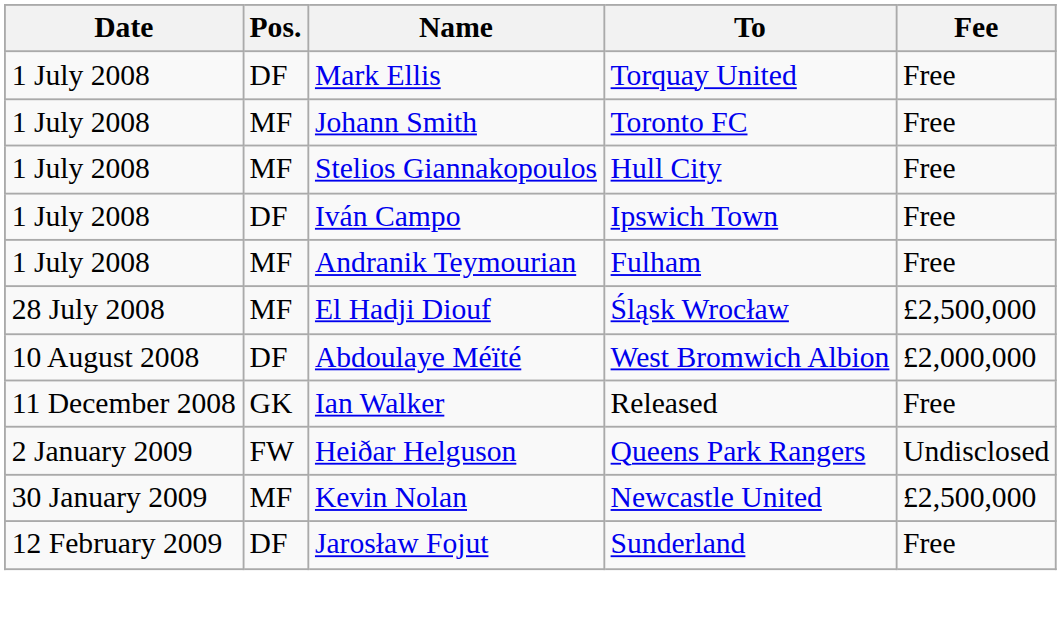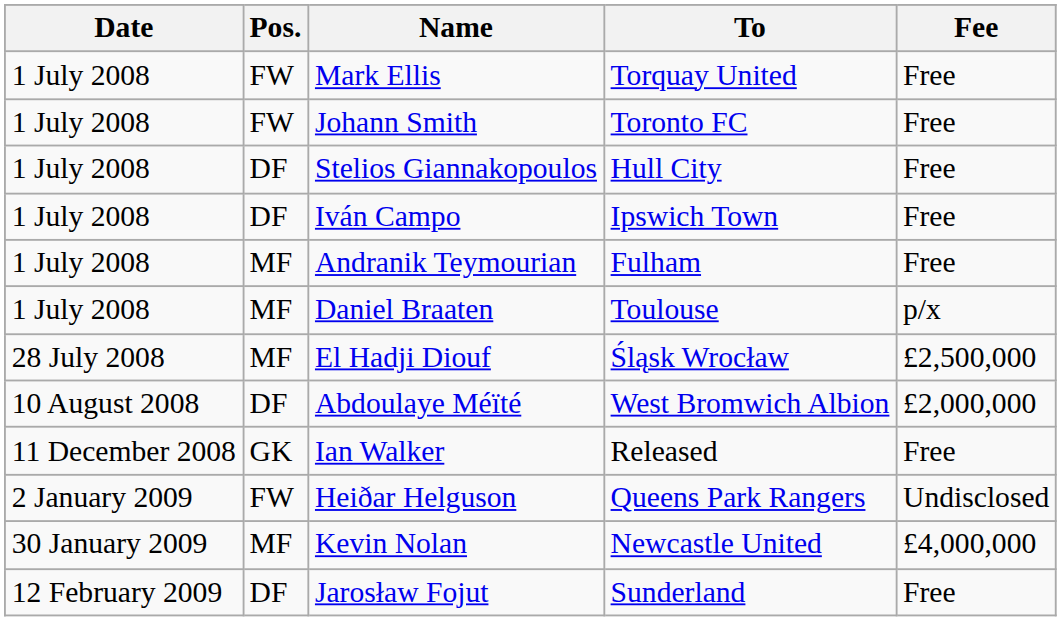 <table class="wikitable">
 <tr>
 <th>Date</th>
 <th>Pos.</th>
 <th>Name</th>
 <th>To</th>
 <th>Fee</th>
 </tr>
 <tr>
 <td>1 July 2008</td>
-<td>DF</td>
+<td>FW</td>
 <td> <a href='#'>Mark Ellis</a></td>
 <td> <a href='#'>Torquay United</a></td>
 <td>Free</td>
 </tr>
 <tr>
 <td>1 July 2008</td>
-<td>MF</td>
+<td>FW</td>
 <td> <a href='#'>Johann Smith</a></td>
 <td> <a href='#'>Toronto FC</a></td>
 <td>Free</td>
 </tr>
 <tr>
 <td>1 July 2008</td>
-<td>MF</td>
+<td>DF</td>
 <td> <a href='#'>Stelios Giannakopoulos</a></td>
 <td> <a href='#'>Hull City</a></td>
 <td>Free</td>
 </tr>
 <tr>
 <td>1 July 2008</td>
 <td>DF</td>
 <td> <a href='#'>Iván Campo</a></td>
 <td> <a href='#'>Ipswich Town</a></td>
 <td>Free</td>
 </tr>
 <tr>
 <td>1 July 2008</td>
 <td>MF</td>
 <td> <a href='#'>Andranik Teymourian</a></td>
 <td> <a href='#'>Fulham</a></td>
 <td>Free</td>
+</tr>
+<tr>
+<td>1 July 2008</td>
+<td>MF</td>
+<td> <a href='#'>Daniel Braaten</a></td>
+<td> <a href='#'>Toulouse</a></td>
+<td>p/x</td>
 </tr>
 <tr>
 <td>28 July 2008</td>
 <td>MF</td>
 <td> <a href='#'>El Hadji Diouf</a></td>
 <td> <a href='#'>Śląsk Wrocław</a></td>
 <td>£2,500,000</td>
 </tr>
 <tr>
 <td>10 August 2008</td>
 <td>DF</td>
 <td> <a href='#'>Abdoulaye Méïté</a></td>
 <td> <a href='#'>West Bromwich Albion</a></td>
 <td>£2,000,000</td>
 </tr>
 <tr>
 <td>11 December 2008</td>
 <td>GK</td>
 <td> <a href='#'>Ian Walker</a></td>
 <td>Released</td>
 <td>Free</td>
 </tr>
 <tr>
 <td>2 January 2009</td>
 <td>FW</td>
 <td> <a href='#'>Heiðar Helguson</a></td>
 <td> <a href='#'>Queens Park Rangers</a></td>
 <td>Undisclosed</td>
 </tr>
 <tr>
 <td>30 January 2009</td>
 <td>MF</td>
 <td> <a href='#'>Kevin Nolan</a></td>
 <td> <a href='#'>Newcastle United</a></td>
-<td>£2,500,000</td>
+<td>£4,000,000</td>
 </tr>
 <tr>
 <td>12 February 2009</td>
 <td>DF</td>
 <td> <a href='#'>Jarosław Fojut</a></td>
 <td> <a href='#'>Sunderland</a></td>
 <td>Free</td>
 </tr>
 </table>
